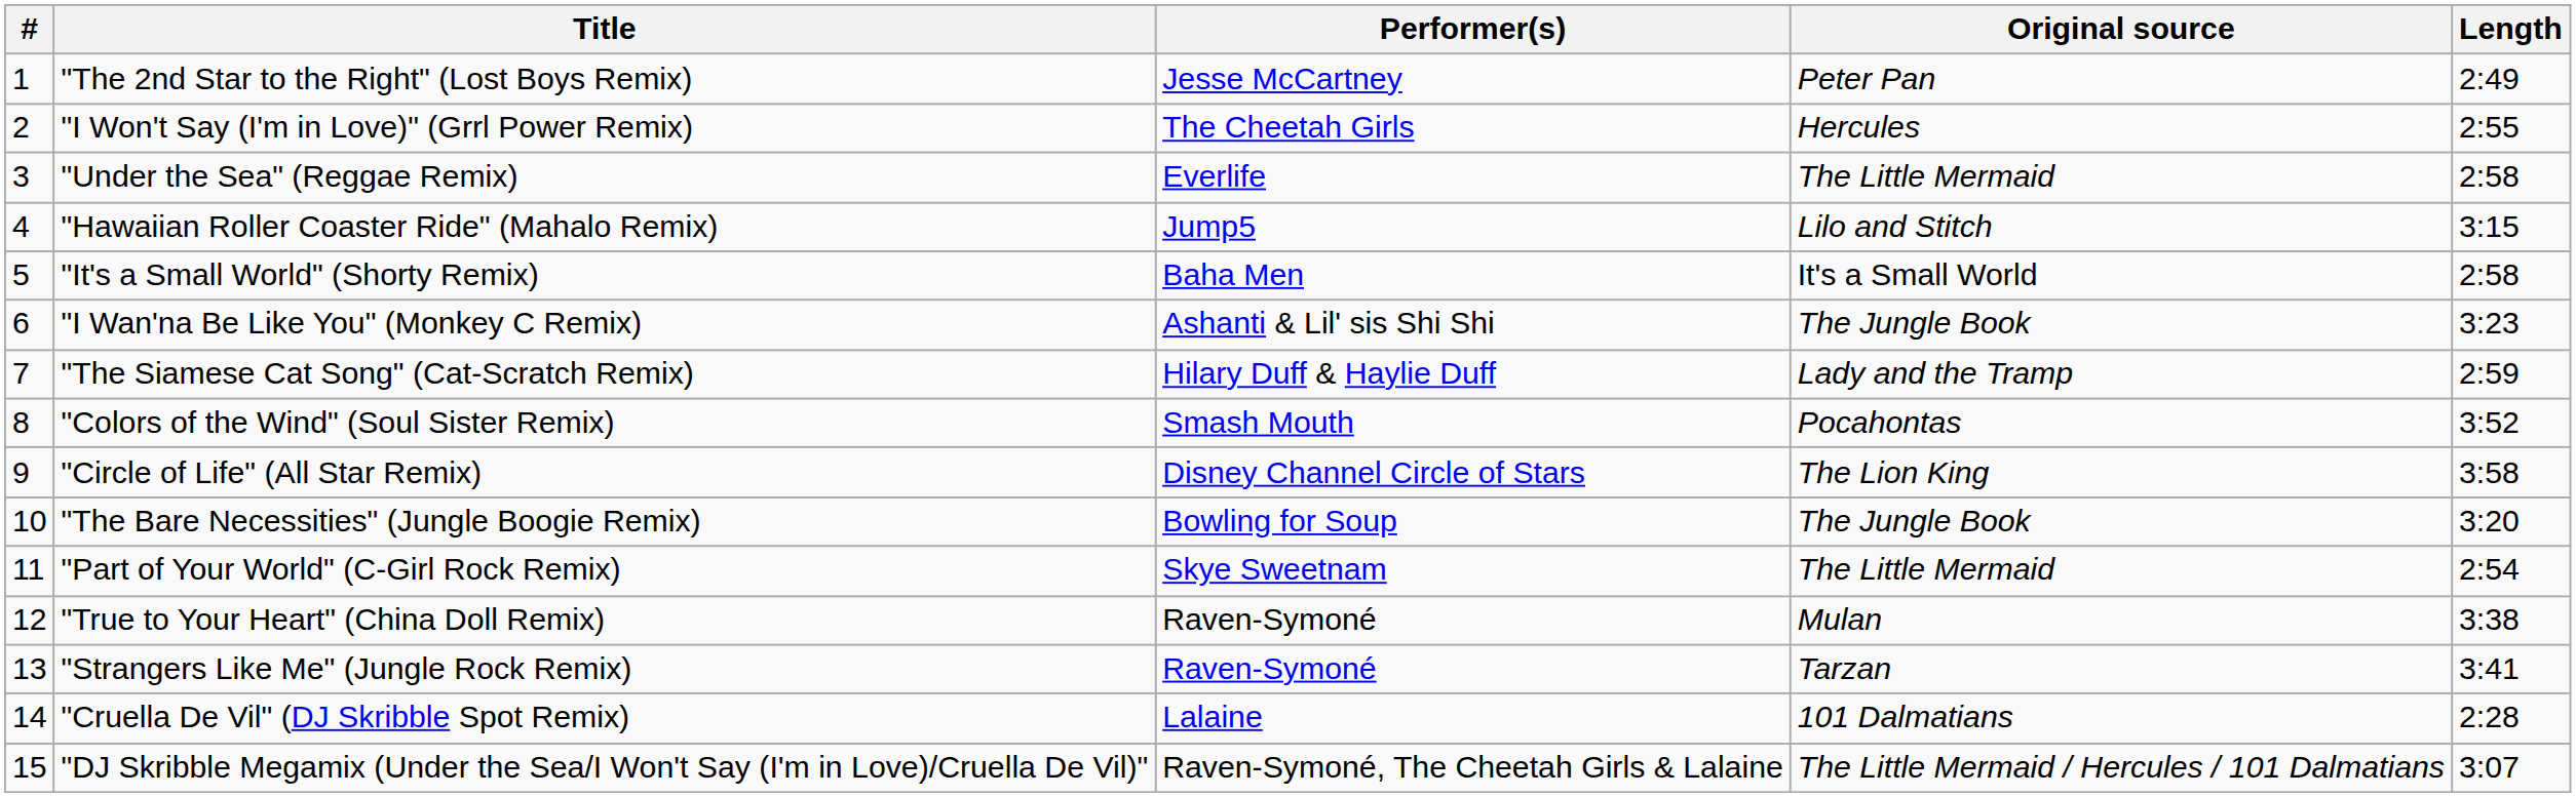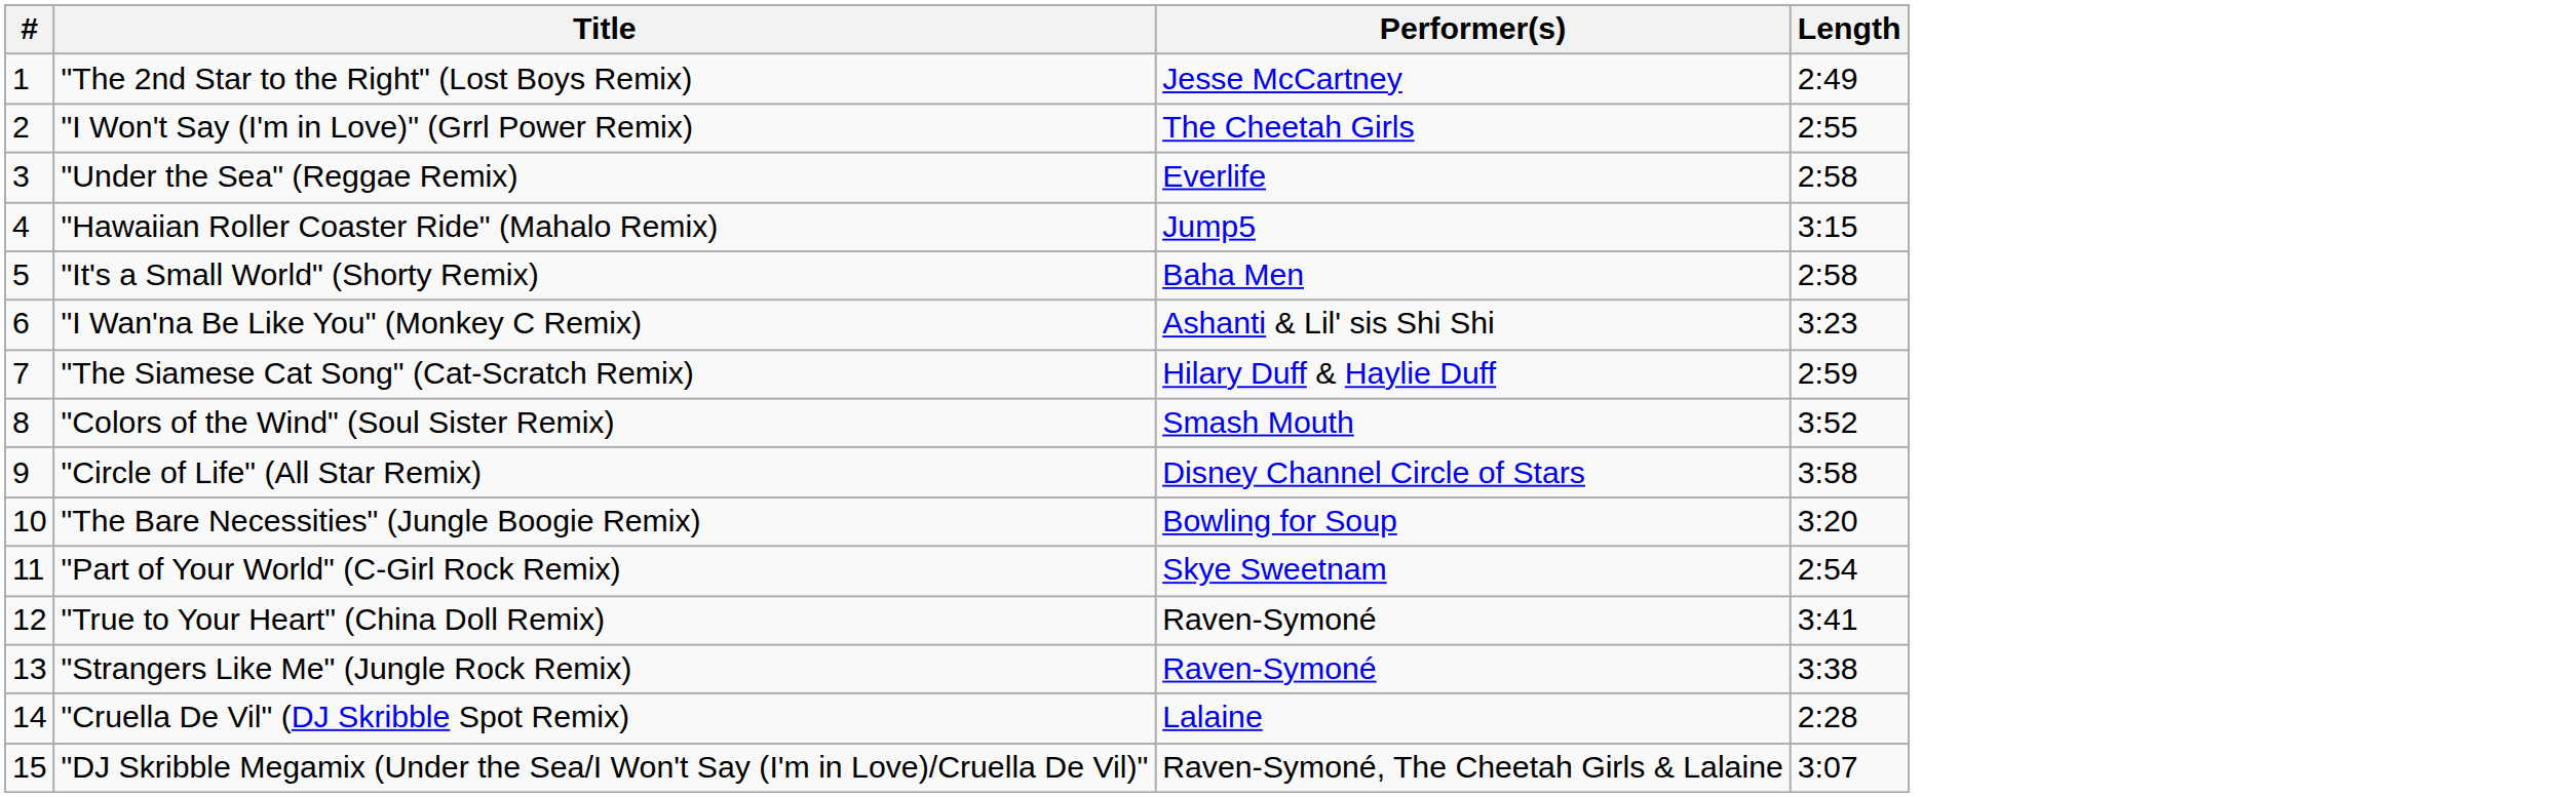 <table class="wikitable" style="font-size: 100%">
 <tr>
 <th>#</th>
 <th>Title</th>
 <th>Performer(s)</th>
-<th>Original source</th>
 <th>Length</th>
 </tr>
 <tr>
 <td>1</td>
 <td>"The 2nd Star to the Right" (Lost Boys Remix)</td>
 <td><a href='#'>Jesse McCartney</a></td>
-<td><em>Peter Pan</em></td>
 <td>2:49</td>
 </tr>
 <tr>
 <td>2</td>
 <td>"I Won't Say (I'm in Love)" (Grrl Power Remix)</td>
 <td><a href='#'>The Cheetah Girls</a></td>
-<td><em>Hercules</em></td>
 <td>2:55</td>
 </tr>
 <tr>
 <td>3</td>
 <td>"Under the Sea" (Reggae Remix)</td>
 <td><a href='#'>Everlife</a></td>
-<td><em>The Little Mermaid</em></td>
 <td>2:58</td>
 </tr>
 <tr>
 <td>4</td>
 <td>"Hawaiian Roller Coaster Ride" (Mahalo Remix)</td>
 <td><a href='#'>Jump5</a></td>
-<td><em>Lilo and Stitch</em></td>
 <td>3:15</td>
 </tr>
 <tr>
 <td>5</td>
 <td>"It's a Small World" (Shorty Remix)</td>
 <td><a href='#'>Baha Men</a></td>
-<td>It's a Small World</td>
 <td>2:58</td>
 </tr>
 <tr>
 <td>6</td>
 <td>"I Wan'na Be Like You" (Monkey C Remix)</td>
 <td><a href='#'>Ashanti</a> & Lil' sis Shi Shi</td>
-<td><em>The Jungle Book</em></td>
 <td>3:23</td>
 </tr>
 <tr>
 <td>7</td>
 <td>"The Siamese Cat Song" (Cat-Scratch Remix)</td>
 <td><a href='#'>Hilary Duff</a> & <a href='#'>Haylie Duff</a></td>
-<td><em>Lady and the Tramp</em></td>
 <td>2:59</td>
 </tr>
 <tr>
 <td>8</td>
 <td>"Colors of the Wind" (Soul Sister Remix)</td>
 <td><a href='#'>Smash Mouth</a></td>
-<td><em>Pocahontas</em></td>
 <td>3:52</td>
 </tr>
 <tr>
 <td>9</td>
 <td>"Circle of Life" (All Star Remix)</td>
 <td><a href='#'>Disney Channel Circle of Stars</a></td>
-<td><em>The Lion King</em></td>
 <td>3:58</td>
 </tr>
 <tr>
 <td>10</td>
 <td>"The Bare Necessities" (Jungle Boogie Remix)</td>
 <td><a href='#'>Bowling for Soup</a></td>
-<td><em>The Jungle Book</em></td>
 <td>3:20</td>
 </tr>
 <tr>
 <td>11</td>
 <td>"Part of Your World" (C-Girl Rock Remix)</td>
 <td><a href='#'>Skye Sweetnam</a></td>
-<td><em>The Little Mermaid</em></td>
 <td>2:54</td>
 </tr>
 <tr>
 <td>12</td>
 <td>"True to Your Heart" (China Doll Remix)</td>
 <td>Raven-Symoné</td>
-<td><em>Mulan</em></td>
-<td>3:38</td>
+<td>3:41</td>
 </tr>
 <tr>
 <td>13</td>
 <td>"Strangers Like Me" (Jungle Rock Remix)</td>
 <td><a href='#'>Raven-Symoné</a></td>
-<td><em>Tarzan</em></td>
-<td>3:41</td>
+<td>3:38</td>
 </tr>
 <tr>
 <td>14</td>
 <td>"Cruella De Vil" (<a href='#'>DJ Skribble</a> Spot Remix)</td>
 <td><a href='#'>Lalaine</a></td>
-<td><em>101 Dalmatians</em></td>
 <td>2:28</td>
 </tr>
 <tr>
 <td>15</td>
 <td>"DJ Skribble Megamix (Under the Sea/I Won't Say (I'm in Love)/Cruella De Vil)"</td>
 <td>Raven-Symoné, The Cheetah Girls & Lalaine</td>
-<td><em>The Little Mermaid / Hercules / 101 Dalmatians</em></td>
 <td>3:07</td>
 </tr>
 </table>
